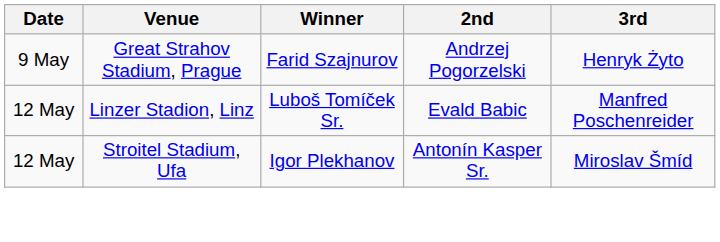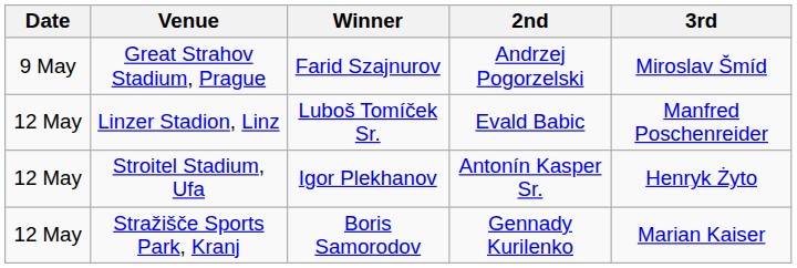 <table class="wikitable" style="text-align:center">
 <tr>
 <th width=100>Date</th>
 <th width=280>Venue</th>
 <th width=180>Winner</th>
 <th width=180>2nd</th>
 <th width=180>3rd</th>
 </tr>
 <tr>
 <td align=center>9 May</td>
 <td> <a href='#'>Great Strahov Stadium</a>, <a href='#'>Prague</a></td>
 <td> <a href='#'>Farid Szajnurov</a></td>
 <td> <a href='#'>Andrzej Pogorzelski</a></td>
-<td> <a href='#'>Henryk Żyto</a></td>
+<td> <a href='#'>Miroslav Šmíd</a></td>
 </tr>
 <tr>
 <td align=center>12 May</td>
 <td> <a href='#'>Linzer Stadion</a>, <a href='#'>Linz</a></td>
 <td> <a href='#'>Luboš Tomíček Sr.</a></td>
 <td> <a href='#'>Evald Babic</a></td>
 <td> <a href='#'>Manfred Poschenreider</a></td>
 </tr>
 <tr>
 <td align=center>12 May</td>
 <td> <a href='#'>Stroitel Stadium</a>, <a href='#'>Ufa</a></td>
 <td> <a href='#'>Igor Plekhanov</a></td>
 <td> <a href='#'>Antonín Kasper Sr.</a></td>
-<td> <a href='#'>Miroslav Šmíd</a></td>
+<td> <a href='#'>Henryk Żyto</a></td>
+</tr>
+<tr>
+<td align=center>12 May</td>
+<td> <a href='#'>Stražišče Sports Park</a>, <a href='#'>Kranj</a></td>
+<td> <a href='#'>Boris Samorodov</a></td>
+<td> <a href='#'>Gennady Kurilenko</a></td>
+<td> <a href='#'>Marian Kaiser</a></td>
 </tr>
 </table>
